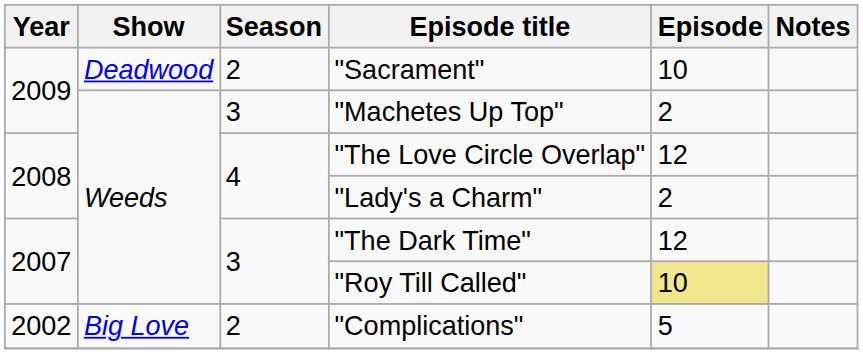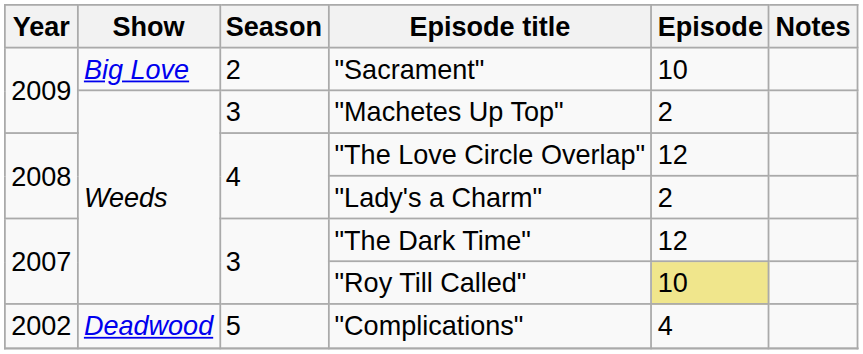 <table class="wikitable" style="font-size: 95%;">
 <tr>
 <th>Year</th>
 <th>Show</th>
 <th>Season</th>
 <th>Episode title</th>
 <th>Episode</th>
 <th>Notes</th>
 </tr>
 <tr>
 <td rowspan=2>2009</td>
-<td><em><a href='#'>Deadwood</a></em></td>
+<td><em><a href='#'>Big Love</a></em></td>
 <td>2</td>
 <td>"Sacrament"</td>
 <td>10</td>
 <td></td>
 </tr>
 <tr>
 <td rowspan=5><em>Weeds</em></td>
 <td>3</td>
 <td>"Machetes Up Top"</td>
 <td>2</td>
 <td></td>
 </tr>
 <tr>
 <td rowspan=2>2008</td>
 <td rowspan=2>4</td>
 <td>"The Love Circle Overlap"</td>
 <td>12</td>
 <td></td>
 </tr>
 <tr>
 <td>"Lady's a Charm"</td>
 <td>2</td>
 <td></td>
 </tr>
 <tr>
 <td rowspan=2>2007</td>
 <td rowspan=2>3</td>
 <td>"The Dark Time"</td>
 <td>12</td>
 <td></td>
 </tr>
 <tr>
 <td>"Roy Till Called"</td>
 <td style="background: khaki;">10</td>
 <td></td>
 </tr>
 <tr>
 <td>2002</td>
-<td><em><a href='#'>Big Love</a></em></td>
-<td>2</td>
+<td><em><a href='#'>Deadwood</a></em></td>
+<td>5</td>
 <td>"Complications"</td>
-<td>5</td>
+<td>4</td>
 <td></td>
 </tr>
 <tr>
 </tr>
 </table>
